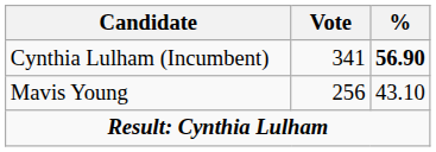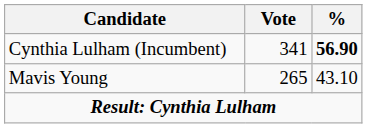 <table class="wikitable">
 <tr>
 <th bgcolor="#DDDDFF" width="200px">Candidate</th>
 <th bgcolor="#DDDDFF" width="50px">Vote</th>
 <th bgcolor="#DDDDFF"  width="30px">%</th>
 </tr>
 <tr>
 <td>Cynthia Lulham (Incumbent)</td>
 <td align="right">341</td>
 <td align="right"><strong>56.90</strong></td>
 </tr>
 <tr>
 <td>Mavis Young</td>
-<td align="right">256</td>
+<td align="right">265</td>
 <td align="right">43.10</td>
 </tr>
 <tr>
 <td colspan=5 align="center"><strong><em>Result: Cynthia Lulham</em></strong></td>
 </tr>
 </table>
